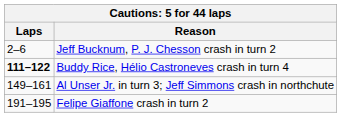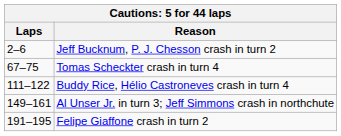 <table class="wikitable">
 <tr>
 <th colspan=2>Cautions: 5 for 44 laps</th>
 </tr>
 <tr>
 <th>Laps</th>
 <th>Reason</th>
 </tr>
 <tr>
 <td>2–6</td>
 <td><a href='#'>Jeff Bucknum</a>, <a href='#'>P. J. Chesson</a> crash in turn 2</td>
 </tr>
 <tr>
-<td><strong>111–122</strong></td>
+<td>67–75</td>
+<td><a href='#'>Tomas Scheckter</a> crash in turn 4</td>
+</tr>
+<tr>
+<td>111–122</td>
 <td><a href='#'>Buddy Rice</a>, <a href='#'>Hélio Castroneves</a> crash in turn 4</td>
 </tr>
 <tr>
 <td>149–161</td>
 <td><a href='#'>Al Unser Jr.</a> in turn 3; <a href='#'>Jeff Simmons</a> crash in northchute</td>
 </tr>
 <tr>
 <td>191–195</td>
 <td><a href='#'>Felipe Giaffone</a> crash in turn 2</td>
 </tr>
 </table>
